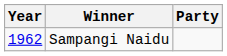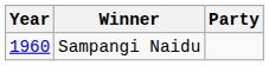 <table class="wikitable sortable">
 <tr>
 <th>Year</th>
 <th>Winner</th>
 <th colspan=2>Party</th>
 </tr>
 <tr>
-<td><a href='#'>1962</a></td>
+<td><a href='#'>1960</a></td>
 <td>Sampangi Naidu</td>
 <td></td>
 </tr>
 </table>
